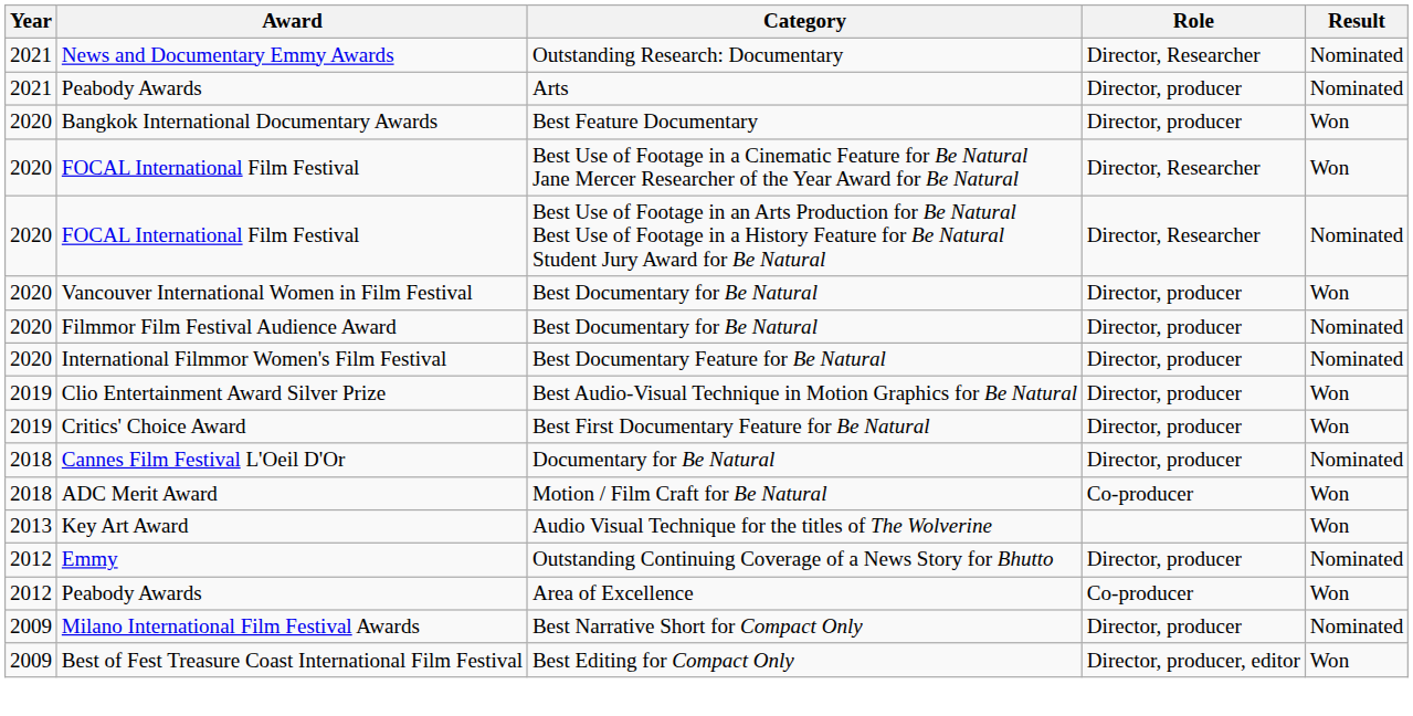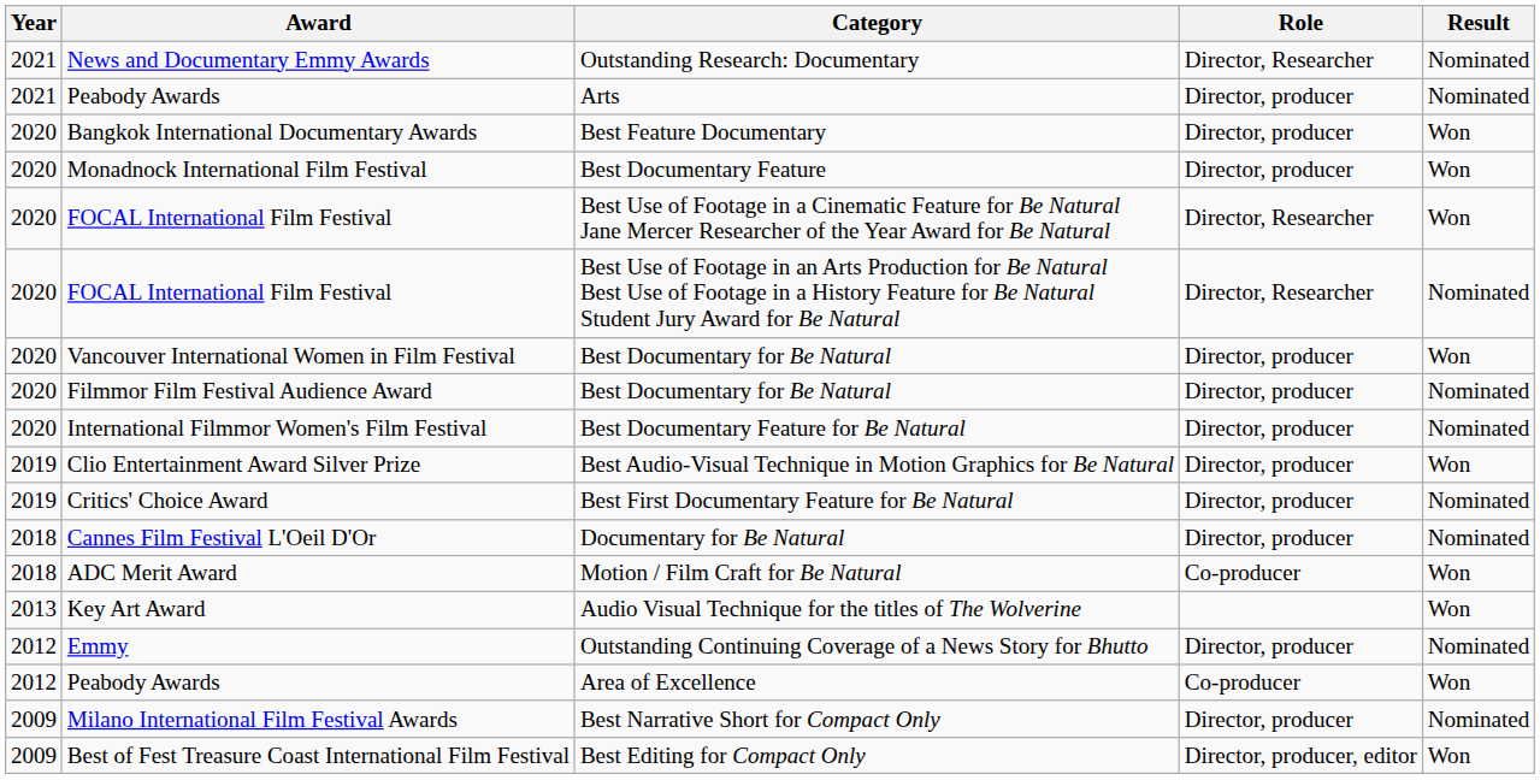 <table class="wikitable">
 <tr>
 <th>Year</th>
 <th>Award</th>
 <th>Category</th>
 <th>Role</th>
 <th>Result</th>
 </tr>
 <tr>
 <td>2021</td>
 <td><a href='#'>News and Documentary Emmy Awards</a></td>
 <td>Outstanding Research: Documentary</td>
 <td>Director, Researcher</td>
 <td>Nominated</td>
 </tr>
 <tr>
 <td>2021</td>
 <td>Peabody Awards</td>
 <td>Arts</td>
 <td>Director, producer</td>
 <td>Nominated</td>
 </tr>
 <tr>
 <td>2020</td>
 <td>Bangkok International Documentary Awards</td>
 <td>Best Feature Documentary</td>
+<td>Director, producer</td>
+<td>Won</td>
+</tr>
+<tr>
+<td>2020</td>
+<td>Monadnock International Film Festival</td>
+<td>Best Documentary Feature</td>
 <td>Director, producer</td>
 <td>Won</td>
 </tr>
 <tr>
 <td>2020</td>
 <td><a href='#'>FOCAL International</a> Film Festival</td>
 <td>Best Use of Footage in a Cinematic Feature for <em>Be Natural</em><br>Jane Mercer Researcher of the Year Award for <em>Be Natural</em></td>
 <td>Director, Researcher</td>
 <td>Won</td>
 </tr>
 <tr>
 <td>2020</td>
 <td><a href='#'>FOCAL International</a> Film Festival</td>
 <td>Best Use of Footage in an Arts Production for <em>Be Natural</em><br>Best Use of Footage in a History Feature for <em>Be Natural</em><br>Student Jury Award for <em>Be Natural</em></td>
 <td>Director, Researcher</td>
 <td>Nominated</td>
 </tr>
 <tr>
 <td>2020</td>
 <td>Vancouver International Women in Film Festival</td>
 <td>Best Documentary for <em>Be Natural</em></td>
 <td>Director, producer</td>
 <td>Won</td>
 </tr>
 <tr>
 <td>2020</td>
 <td>Filmmor Film Festival Audience Award</td>
 <td>Best Documentary for <em>Be Natural</em></td>
 <td>Director, producer</td>
 <td>Nominated</td>
 </tr>
 <tr>
 <td>2020</td>
 <td>International Filmmor Women's Film Festival</td>
 <td>Best Documentary Feature for <em>Be Natural</em></td>
 <td>Director, producer</td>
 <td>Nominated</td>
 </tr>
 <tr>
 <td>2019</td>
 <td>Clio Entertainment Award Silver Prize</td>
 <td>Best Audio-Visual Technique in Motion Graphics for <em>Be Natural</em></td>
 <td>Director, producer</td>
 <td>Won</td>
 </tr>
 <tr>
 <td>2019</td>
 <td>Critics' Choice Award</td>
 <td>Best First Documentary Feature for <em>Be Natural</em></td>
 <td>Director, producer</td>
-<td>Won</td>
+<td>Nominated</td>
 </tr>
 <tr>
 <td>2018</td>
 <td><a href='#'>Cannes Film Festival</a> L'Oeil D'Or</td>
 <td>Documentary for <em>Be Natural</em></td>
 <td>Director, producer</td>
 <td>Nominated</td>
 </tr>
 <tr>
 <td>2018</td>
 <td>ADC Merit Award</td>
 <td>Motion / Film Craft for <em>Be Natural</em></td>
 <td>Co-producer</td>
 <td>Won</td>
 </tr>
 <tr>
 <td>2013</td>
 <td>Key Art Award</td>
 <td>Audio Visual Technique for the titles of <em>The Wolverine</em></td>
 <td></td>
 <td>Won</td>
 </tr>
 <tr>
 <td>2012</td>
 <td><a href='#'>Emmy</a></td>
 <td>Outstanding Continuing Coverage of a News Story for <em>Bhutto</em></td>
 <td>Director, producer</td>
 <td>Nominated</td>
 </tr>
 <tr>
 <td>2012</td>
 <td>Peabody Awards</td>
 <td>Area of Excellence</td>
 <td>Co-producer</td>
 <td>Won</td>
 </tr>
 <tr>
 <td>2009</td>
 <td><a href='#'>Milano International Film Festival</a> Awards</td>
 <td>Best Narrative Short for <em>Compact Only</em></td>
 <td>Director, producer</td>
 <td>Nominated</td>
 </tr>
 <tr>
 <td>2009</td>
 <td>Best of Fest Treasure Coast International Film Festival</td>
 <td>Best Editing for <em>Compact Only</em></td>
 <td>Director, producer, editor</td>
 <td>Won</td>
 </tr>
 </table>
